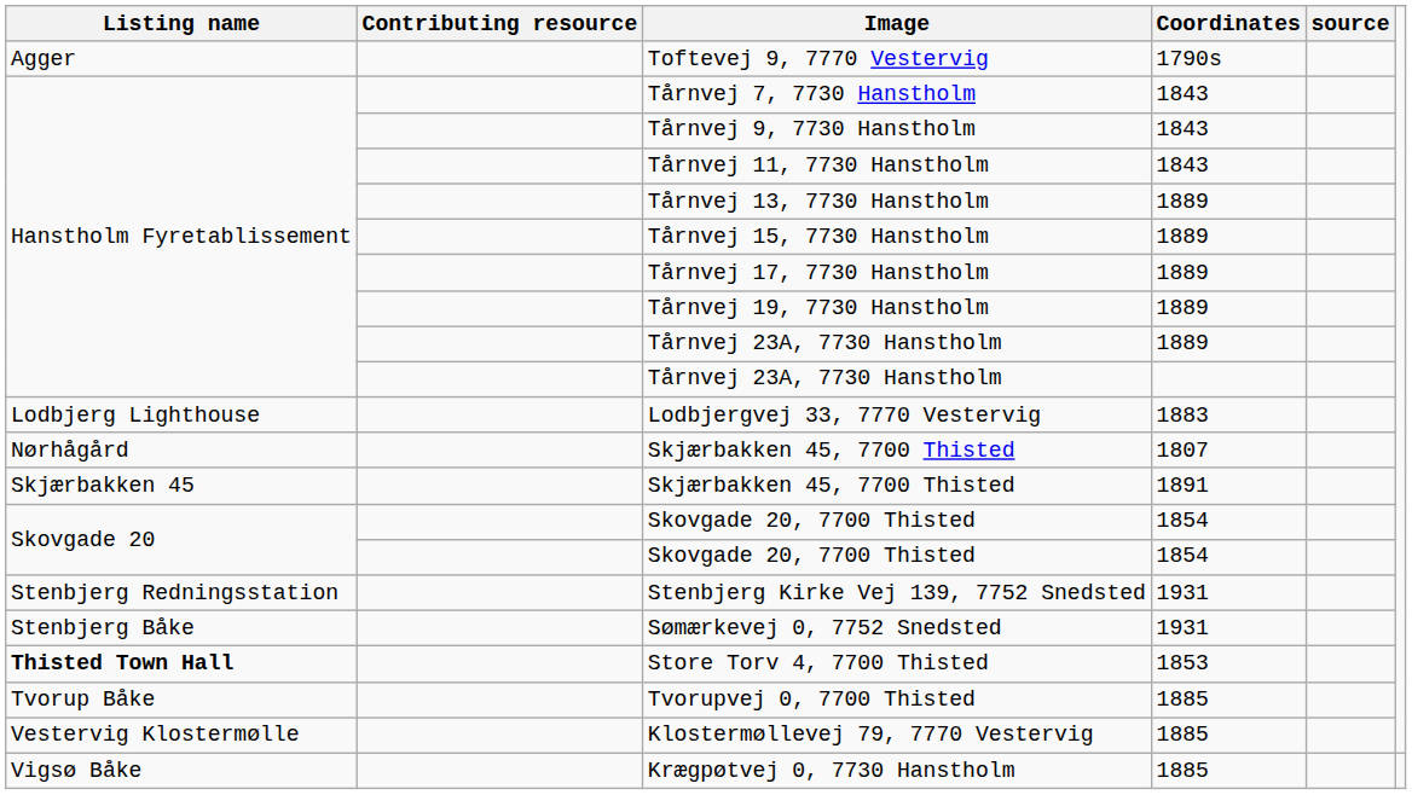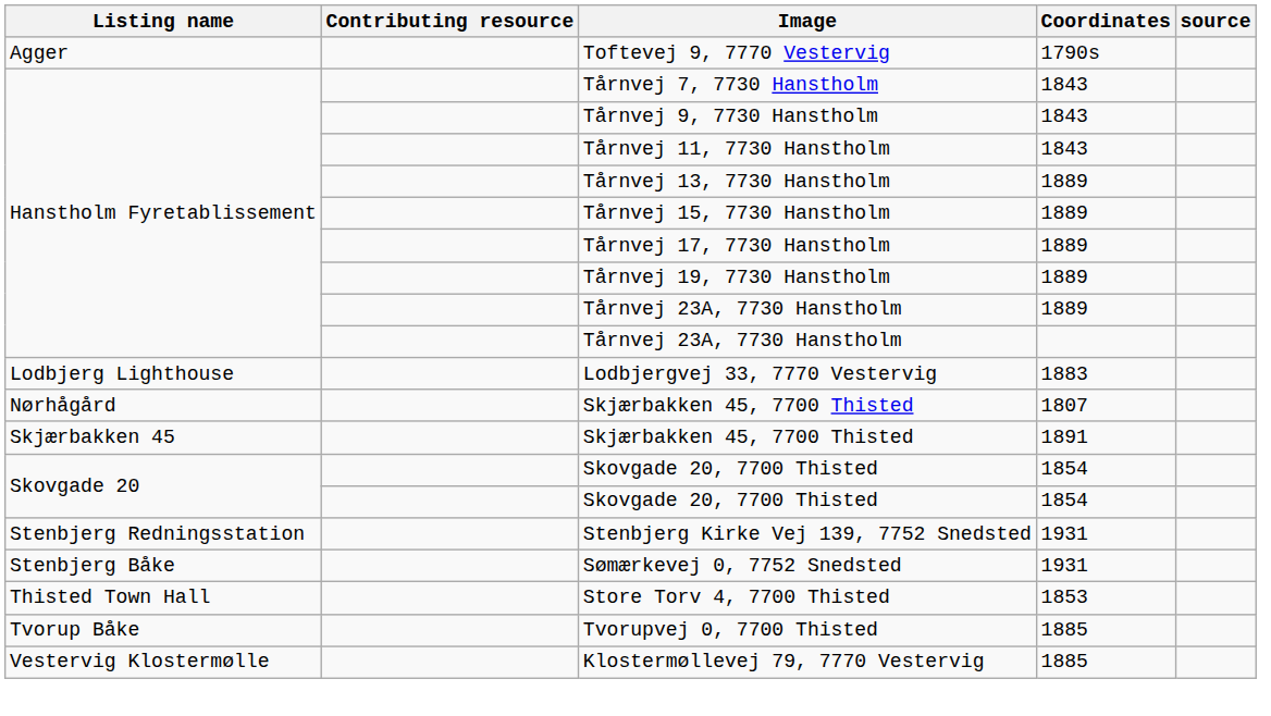 <table class="wikitable sortable">
 <tr>
 <th>Listing name</th>
 <th>Contributing resource</th>
 <th>Image</th>
 <th>Coordinates</th>
 <th>source</th>
 </tr>
 <tr>
 <td>Agger</td>
 <td></td>
 <td>Toftevej 9, 7770 <a href='#'>Vestervig</a></td>
 <td>1790s</td>
 <td></td>
 </tr>
 <tr>
 <td rowspan="9">Hanstholm Fyretablissement</td>
 <td></td>
 <td>Tårnvej 7, 7730 <a href='#'>Hanstholm</a></td>
 <td>1843</td>
 <td></td>
 </tr>
 <tr>
 <td></td>
 <td>Tårnvej 9, 7730 Hanstholm</td>
 <td>1843</td>
 <td></td>
 </tr>
 <tr>
 <td></td>
 <td>Tårnvej 11, 7730 Hanstholm</td>
 <td>1843</td>
 <td></td>
 </tr>
 <tr>
 <td></td>
 <td>Tårnvej 13, 7730 Hanstholm</td>
 <td>1889</td>
 <td></td>
 </tr>
 <tr>
 <td></td>
 <td>Tårnvej 15, 7730 Hanstholm</td>
 <td>1889</td>
 <td></td>
 </tr>
 <tr>
 <td></td>
 <td>Tårnvej 17, 7730 Hanstholm</td>
 <td>1889</td>
 <td></td>
 </tr>
 <tr>
 <td></td>
 <td>Tårnvej 19, 7730 Hanstholm</td>
 <td>1889</td>
 <td></td>
 </tr>
 <tr>
 <td></td>
 <td>Tårnvej 23A, 7730 Hanstholm</td>
 <td>1889</td>
 <td></td>
 </tr>
 <tr>
 <td></td>
 <td>Tårnvej 23A, 7730 Hanstholm</td>
 <td></td>
 <td></td>
 </tr>
 <tr>
 <td>Lodbjerg Lighthouse</td>
 <td></td>
 <td>Lodbjergvej 33, 7770 Vestervig</td>
 <td>1883</td>
 <td></td>
 </tr>
 <tr>
 <td>Nørhågård</td>
 <td></td>
 <td>Skjærbakken 45, 7700 <a href='#'>Thisted</a></td>
 <td>1807</td>
 <td></td>
 </tr>
 <tr>
 <td>Skjærbakken 45</td>
 <td></td>
 <td>Skjærbakken 45, 7700 Thisted</td>
 <td>1891</td>
 <td></td>
 </tr>
 <tr>
 <td rowspan="2">Skovgade 20</td>
 <td></td>
 <td>Skovgade 20, 7700 Thisted</td>
 <td>1854</td>
 <td></td>
 </tr>
 <tr>
 <td></td>
 <td>Skovgade 20, 7700 Thisted</td>
 <td>1854</td>
 <td></td>
 </tr>
 <tr>
 <td>Stenbjerg Redningsstation</td>
 <td></td>
 <td>Stenbjerg Kirke Vej 139, 7752 Snedsted</td>
 <td>1931</td>
 <td></td>
 </tr>
 <tr>
 <td>Stenbjerg Båke</td>
 <td></td>
 <td>Sømærkevej 0, 7752 Snedsted</td>
 <td>1931</td>
 <td></td>
 </tr>
 <tr>
-<td><strong>Thisted Town Hall</strong></td>
+<td>Thisted Town Hall</td>
 <td></td>
 <td>Store Torv 4, 7700 Thisted</td>
 <td>1853</td>
 <td></td>
 </tr>
 <tr>
 <td>Tvorup Båke</td>
 <td></td>
 <td>Tvorupvej 0, 7700 Thisted</td>
 <td>1885</td>
 <td></td>
 </tr>
 <tr>
 <td>Vestervig Klostermølle</td>
 <td></td>
 <td>Klostermøllevej 79, 7770 Vestervig</td>
 <td>1885</td>
 <td></td>
 </tr>
-<tr>
-<td>Vigsø Båke</td>
-<td></td>
-<td>Krægpøtvej 0, 7730 Hanstholm</td>
-<td>1885</td>
-<td></td>
-<td></td>
-</tr>
 </table>
